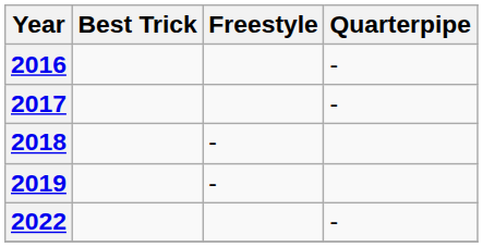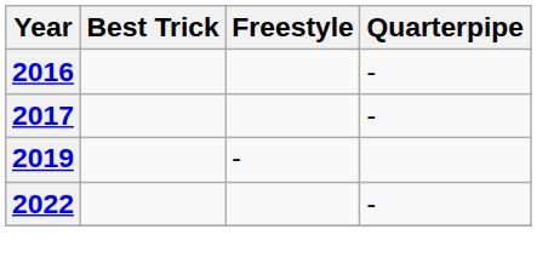 <table class="wikitable">
 <tr>
 <th>Year</th>
 <th>Best Trick</th>
 <th>Freestyle</th>
 <th>Quarterpipe</th>
 </tr>
 <tr>
 <th><a href='#'>2016</a></th>
 <td></td>
 <td></td>
 <td>-</td>
 </tr>
 <tr>
 <th><a href='#'>2017</a></th>
 <td></td>
 <td></td>
 <td>-</td>
 </tr>
 <tr>
-<th><a href='#'>2018</a></th>
-<td></td>
-<td>-</td>
-<td></td>
-</tr>
-<tr>
 <th><a href='#'>2019</a></th>
 <td></td>
 <td>-</td>
 <td></td>
 </tr>
 <tr>
 <th><a href='#'>2022</a></th>
 <td></td>
 <td></td>
 <td>-</td>
 </tr>
 <tr>
 </tr>
 </table>
